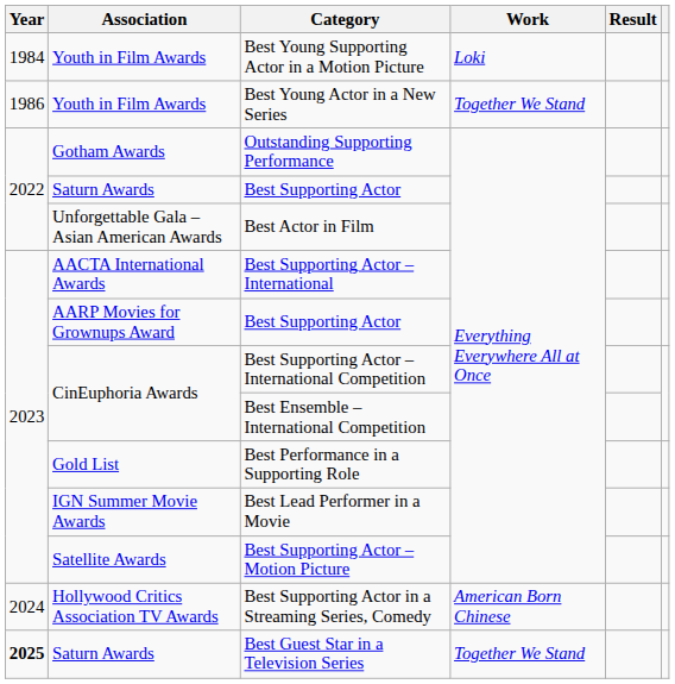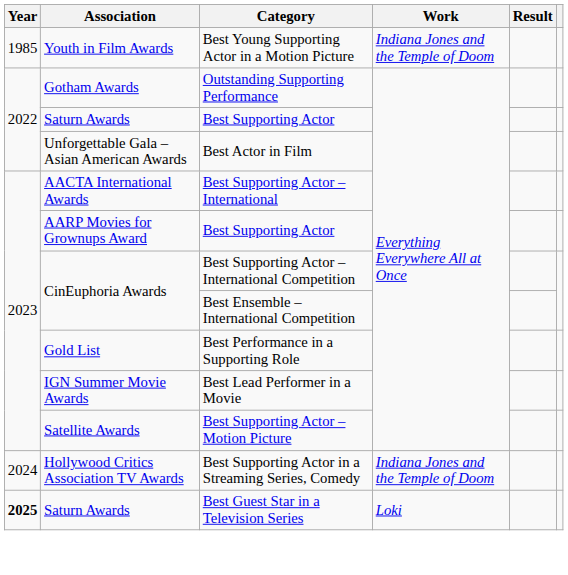 <table class="wikitable sortable">
 <tr>
 <th scope="col">Year</th>
 <th scope="col">Association</th>
 <th scope="col">Category</th>
 <th scope="col">Work</th>
 <th scope="col">Result</th>
 <th scope="col" class="unsortable"></th>
 </tr>
 <tr>
-<td>1984</td>
+<td>1985</td>
 <td><a href='#'>Youth in Film Awards</a></td>
 <td scope="row">Best Young Supporting Actor in a Motion Picture</td>
-<td><em><a href='#'>Loki</a></em></td>
-<td></td>
-<td style="text-align:center;"></td>
-</tr>
-<tr>
-<td>1986</td>
-<td><a href='#'>Youth in Film Awards</a></td>
-<td scope="row">Best Young Actor in a New Series</td>
-<td><em><a href='#'>Together We Stand</a></em></td>
+<td><em><a href='#'>Indiana Jones and the Temple of Doom</a></em></td>
 <td></td>
 <td style="text-align:center;"></td>
 </tr>
 <tr>
 <td rowspan="3">2022</td>
 <td><a href='#'>Gotham Awards</a></td>
 <td scope="row"><a href='#'>Outstanding Supporting Performance</a></td>
 <td rowspan="10"><em><a href='#'>Everything Everywhere All at Once</a></em></td>
 <td></td>
 <td style="text-align:center;"></td>
 </tr>
 <tr>
 <td><a href='#'>Saturn Awards</a></td>
 <td scope="row"><a href='#'>Best Supporting Actor</a></td>
 <td></td>
 <td style="text-align:center;"></td>
 </tr>
 <tr>
 <td>Unforgettable Gala – Asian American Awards</td>
 <td scope="row">Best Actor in Film</td>
 <td></td>
 <td style="text-align:center;"></td>
 </tr>
 <tr>
 <td rowspan="7">2023</td>
 <td><a href='#'>AACTA International Awards</a></td>
 <td scope="row"><a href='#'>Best Supporting Actor – International</a></td>
 <td></td>
 <td style="text-align:center;"></td>
 </tr>
 <tr>
 <td><a href='#'>AARP Movies for Grownups Award</a></td>
 <td scope="row"><a href='#'>Best Supporting Actor</a></td>
 <td></td>
 <td style="text-align:center;"></td>
 </tr>
 <tr>
 <td rowspan="2">CinEuphoria Awards</td>
 <td scope="row">Best Supporting Actor – International Competition</td>
 <td></td>
 <td style="text-align:center;" rowspan="2"></td>
 </tr>
 <tr>
 <td scope="row">Best Ensemble – International Competition</td>
 <td></td>
 </tr>
 <tr>
 <td><a href='#'>Gold List</a></td>
 <td scope="row">Best Performance in a Supporting Role</td>
 <td></td>
 <td style="text-align:center;"></td>
 </tr>
 <tr>
 <td><a href='#'>IGN Summer Movie Awards</a></td>
 <td scope="row">Best Lead Performer in a Movie</td>
 <td></td>
 <td style="text-align:center;"></td>
 </tr>
 <tr>
 <td><a href='#'>Satellite Awards</a></td>
 <td scope="row"><a href='#'>Best Supporting Actor – Motion Picture</a></td>
 <td></td>
 <td style="text-align:center;"></td>
 </tr>
 <tr>
 <td>2024</td>
 <td><a href='#'>Hollywood Critics Association TV Awards</a></td>
 <td>Best Supporting Actor in a Streaming Series, Comedy</td>
-<td><em><a href='#'>American Born Chinese</a></em></td>
+<td><em><a href='#'>Indiana Jones and the Temple of Doom</a></em></td>
 <td></td>
 <td style="text-align:center;"></td>
 </tr>
 <tr>
 <td><strong>2025</strong></td>
 <td><a href='#'>Saturn Awards</a></td>
 <td scope="row"><a href='#'>Best Guest Star in a Television Series</a></td>
-<td><em><a href='#'>Together We Stand</a></em></td>
+<td><em><a href='#'>Loki</a></em></td>
 <td></td>
 <td style="text-align:center;"></td>
 </tr>
 </table>
